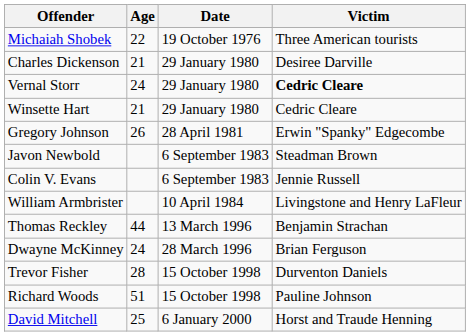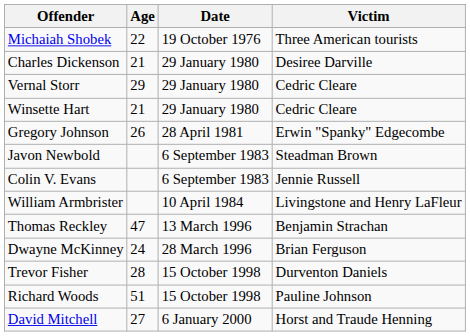 <table class="sortable wikitable">
 <tr>
 <th>Offender</th>
 <th>Age</th>
 <th>Date</th>
 <th>Victim</th>
 </tr>
 <tr>
 <td><a href='#'>Michaiah Shobek</a></td>
 <td>22</td>
 <td>19 October 1976</td>
 <td>Three American tourists</td>
 </tr>
 <tr>
 <td>Charles Dickenson</td>
 <td>21</td>
 <td>29 January 1980</td>
 <td>Desiree Darville</td>
 </tr>
 <tr>
 <td>Vernal Storr</td>
-<td>24</td>
+<td>29</td>
 <td>29 January 1980</td>
-<td><strong>Cedric Cleare</strong></td>
+<td>Cedric Cleare</td>
 </tr>
 <tr>
 <td>Winsette Hart</td>
 <td>21</td>
 <td>29 January 1980</td>
 <td>Cedric Cleare</td>
 </tr>
 <tr>
 <td>Gregory Johnson</td>
 <td>26</td>
 <td>28 April 1981</td>
 <td>Erwin "Spanky" Edgecombe</td>
 </tr>
 <tr>
 <td>Javon Newbold</td>
 <td></td>
 <td>6 September 1983</td>
 <td>Steadman Brown</td>
 </tr>
 <tr>
 <td>Colin V. Evans</td>
 <td></td>
 <td>6 September 1983</td>
 <td>Jennie Russell</td>
 </tr>
 <tr>
 <td>William Armbrister</td>
 <td></td>
 <td>10 April 1984</td>
 <td>Livingstone and Henry LaFleur</td>
 </tr>
 <tr>
 <td>Thomas Reckley</td>
-<td>44</td>
+<td>47</td>
 <td>13 March 1996</td>
 <td>Benjamin Strachan</td>
 </tr>
 <tr>
 <td>Dwayne McKinney</td>
 <td>24</td>
 <td>28 March 1996</td>
 <td>Brian Ferguson</td>
 </tr>
 <tr>
 <td>Trevor Fisher</td>
 <td>28</td>
 <td>15 October 1998</td>
 <td>Durventon Daniels</td>
 </tr>
 <tr>
 <td>Richard Woods</td>
 <td>51</td>
 <td>15 October 1998</td>
 <td>Pauline Johnson</td>
 </tr>
 <tr>
 <td><a href='#'>David Mitchell</a></td>
-<td>25</td>
+<td>27</td>
 <td>6 January 2000</td>
 <td>Horst and Traude Henning</td>
 </tr>
 </table>
